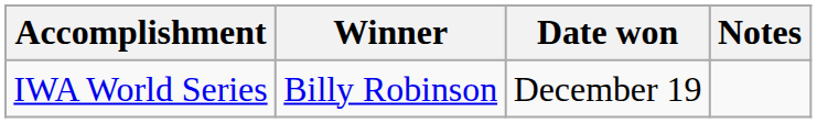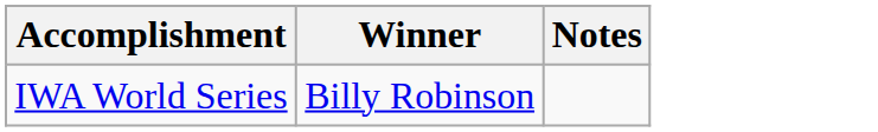 <table class="wikitable">
 <tr>
 <th>Accomplishment</th>
 <th>Winner</th>
-<th>Date won</th>
 <th>Notes</th>
 </tr>
 <tr>
 <td><a href='#'>IWA World Series</a></td>
 <td><a href='#'>Billy Robinson</a></td>
-<td>December 19</td>
 <td></td>
 </tr>
 </table>
